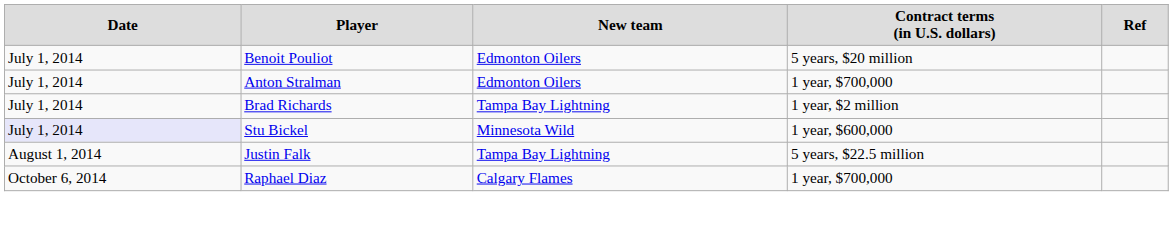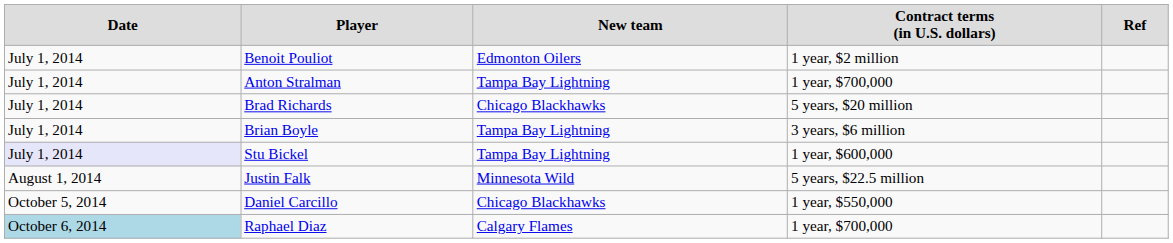 <table class="wikitable" width=97%>
 <tr align="center" bgcolor="#dddddd">
 <td><strong>Date</strong></td>
 <td><strong>Player</strong></td>
 <td><strong>New team</strong></td>
 <td><strong>Contract terms</strong><br><strong>(in U.S. dollars)</strong></td>
 <td><strong>Ref</strong></td>
 </tr>
 <tr>
 <td>July 1, 2014</td>
 <td><a href='#'>Benoit Pouliot</a></td>
 <td><a href='#'>Edmonton Oilers</a></td>
-<td>5 years, $20 million</td>
+<td>1 year, $2 million</td>
 <td></td>
 </tr>
 <tr>
 <td>July 1, 2014</td>
 <td><a href='#'>Anton Stralman</a></td>
-<td><a href='#'>Edmonton Oilers</a></td>
+<td><a href='#'>Tampa Bay Lightning</a></td>
 <td>1 year, $700,000</td>
 <td></td>
 </tr>
 <tr>
 <td>July 1, 2014</td>
 <td><a href='#'>Brad Richards</a></td>
+<td><a href='#'>Chicago Blackhawks</a></td>
+<td>5 years, $20 million</td>
+<td></td>
+</tr>
+<tr>
+<td>July 1, 2014</td>
+<td><a href='#'>Brian Boyle</a></td>
 <td><a href='#'>Tampa Bay Lightning</a></td>
-<td>1 year, $2 million</td>
+<td>3 years, $6 million</td>
 <td></td>
 </tr>
 <tr>
 <td style="background: lavender;">July 1, 2014</td>
 <td><a href='#'>Stu Bickel</a></td>
-<td><a href='#'>Minnesota Wild</a></td>
+<td><a href='#'>Tampa Bay Lightning</a></td>
 <td>1 year, $600,000</td>
 <td></td>
 </tr>
 <tr>
 <td>August 1, 2014</td>
 <td><a href='#'>Justin Falk</a></td>
-<td><a href='#'>Tampa Bay Lightning</a></td>
+<td><a href='#'>Minnesota Wild</a></td>
 <td>5 years, $22.5 million</td>
 <td></td>
 </tr>
 <tr>
-<td>October 6, 2014</td>
+<td>October 5, 2014</td>
+<td><a href='#'>Daniel Carcillo</a></td>
+<td><a href='#'>Chicago Blackhawks</a></td>
+<td>1 year, $550,000</td>
+<td></td>
+</tr>
+<tr>
+<td style="background: lightblue;">October 6, 2014</td>
 <td><a href='#'>Raphael Diaz</a></td>
 <td><a href='#'>Calgary Flames</a></td>
 <td>1 year, $700,000</td>
 <td></td>
 </tr>
 </table>
